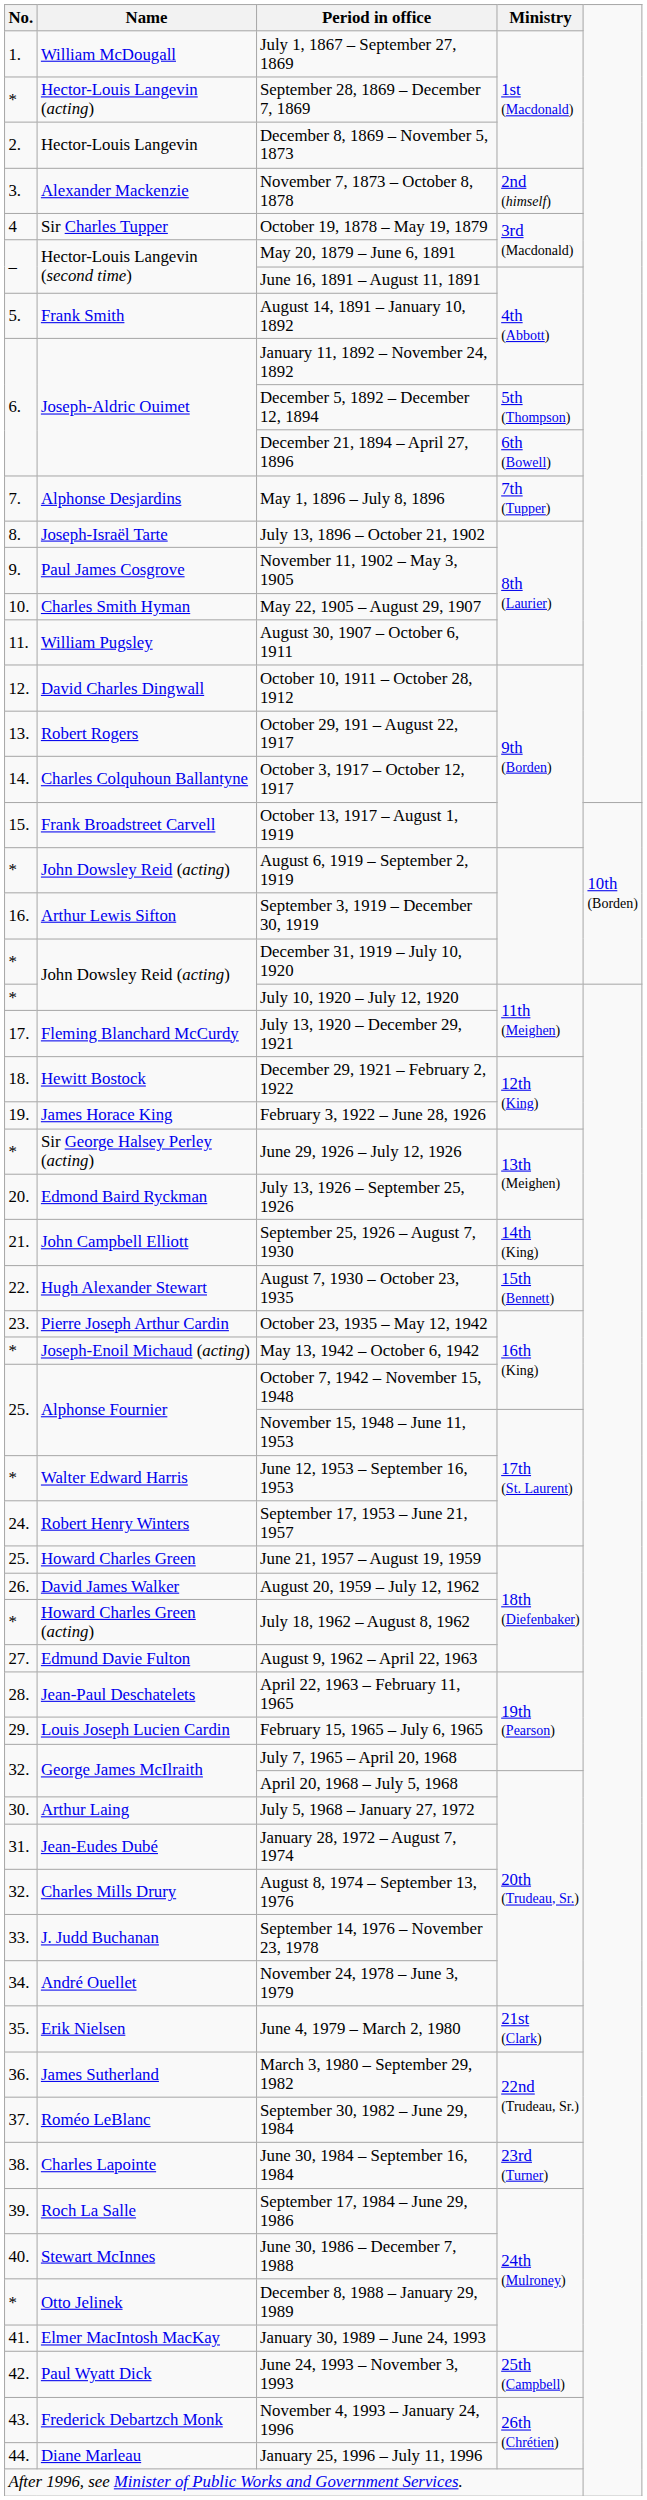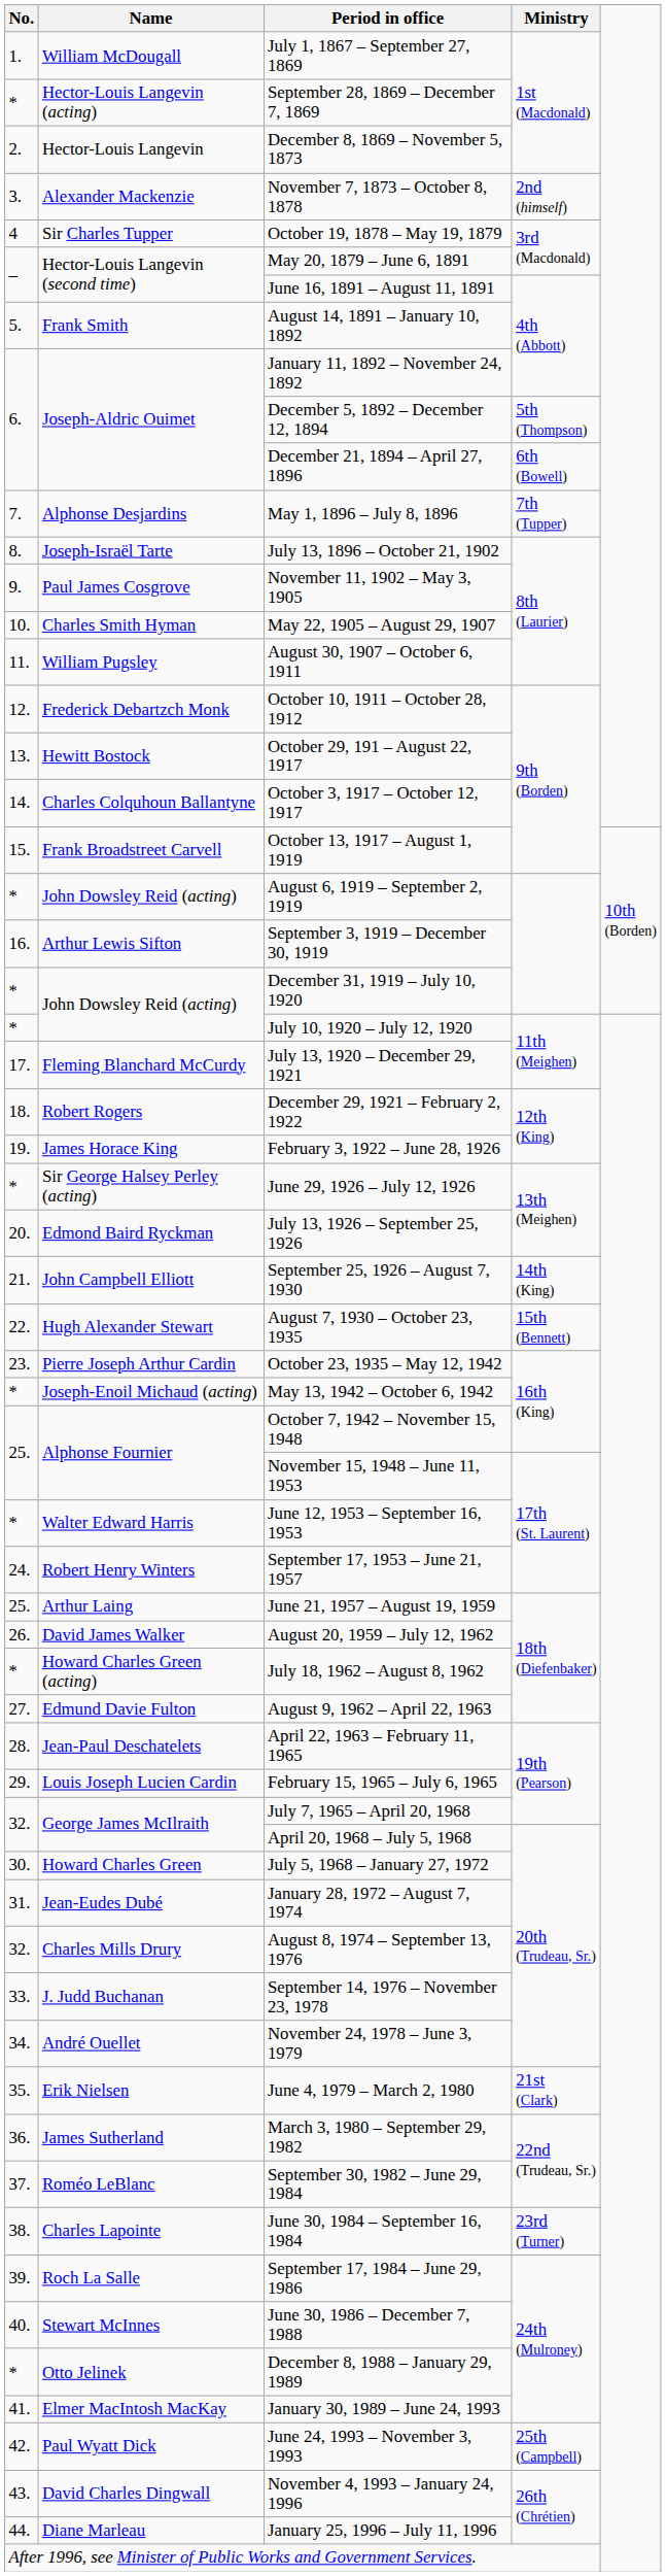 <table class="wikitable">
 <tr>
 <th>No.</th>
 <th>Name</th>
 <th>Period in office</th>
 <th>Ministry</th>
 </tr>
 <tr>
 <td>1.</td>
 <td><a href='#'>William McDougall</a></td>
 <td>July 1, 1867 – September 27, 1869</td>
 <td rowspan="3"><a href='#'>1st</a><br><small>(<a href='#'>Macdonald</a>)</small></td>
 </tr>
 <tr>
 <td>*</td>
 <td><a href='#'>Hector-Louis Langevin</a> (<em>acting</em>)</td>
 <td>September 28, 1869 – December 7, 1869</td>
 </tr>
 <tr>
 <td>2.</td>
 <td>Hector-Louis Langevin</td>
 <td>December 8, 1869 – November 5, 1873</td>
 </tr>
 <tr>
 <td>3.</td>
 <td><a href='#'>Alexander Mackenzie</a></td>
 <td>November 7, 1873 – October 8, 1878</td>
 <td><a href='#'>2nd</a><br><small>(<em>himself</em>)</small></td>
 </tr>
 <tr>
 <td>4</td>
 <td>Sir <a href='#'>Charles Tupper</a></td>
 <td>October 19, 1878 – May 19, 1879</td>
 <td rowspan="2"><a href='#'>3rd</a><br><small>(Macdonald)</small></td>
 </tr>
 <tr>
 <td rowspan="2">–</td>
 <td rowspan="2">Hector-Louis Langevin (<em>second time</em>)</td>
 <td>May 20, 1879 – June 6, 1891</td>
 </tr>
 <tr>
 <td>June 16, 1891 – August 11, 1891</td>
 <td rowspan="3"><a href='#'>4th</a><br><small>(<a href='#'>Abbott</a>)</small></td>
 </tr>
 <tr>
 <td>5.</td>
 <td><a href='#'>Frank Smith</a></td>
 <td>August 14, 1891 – January 10, 1892</td>
 </tr>
 <tr>
 <td rowspan="3">6.</td>
 <td rowspan="3"><a href='#'>Joseph-Aldric Ouimet</a></td>
 <td>January 11, 1892 – November 24, 1892</td>
 </tr>
 <tr>
 <td>December 5, 1892 – December 12, 1894</td>
 <td><a href='#'>5th</a><br><small>(<a href='#'>Thompson</a>)</small></td>
 </tr>
 <tr>
 <td>December 21, 1894 – April 27, 1896</td>
 <td><a href='#'>6th</a><br><small>(<a href='#'>Bowell</a>)</small></td>
 </tr>
 <tr>
 <td>7.</td>
 <td><a href='#'>Alphonse Desjardins</a></td>
 <td>May 1, 1896 – July 8, 1896</td>
 <td><a href='#'>7th</a><br><small>(<a href='#'>Tupper</a>)</small></td>
 </tr>
 <tr>
 <td>8.</td>
 <td><a href='#'>Joseph-Israël Tarte</a></td>
 <td>July 13, 1896 – October 21, 1902</td>
 <td rowspan="4"><a href='#'>8th</a><br><small>(<a href='#'>Laurier</a>)</small></td>
 </tr>
 <tr>
 <td>9.</td>
 <td><a href='#'>Paul James Cosgrove</a></td>
 <td>November 11, 1902 – May 3, 1905</td>
 </tr>
 <tr>
 <td>10.</td>
 <td><a href='#'>Charles Smith Hyman</a></td>
 <td>May 22, 1905 – August 29, 1907</td>
 </tr>
 <tr>
 <td>11.</td>
 <td><a href='#'>William Pugsley</a></td>
 <td>August 30, 1907 – October 6, 1911</td>
 </tr>
 <tr>
 <td>12.</td>
-<td><a href='#'>David Charles Dingwall</a></td>
+<td><a href='#'>Frederick Debartzch Monk</a></td>
 <td>October 10, 1911 – October 28, 1912</td>
 <td rowspan="4"><a href='#'>9th</a><br><small>(<a href='#'>Borden</a>)</small></td>
 </tr>
 <tr>
 <td>13.</td>
-<td><a href='#'>Robert Rogers</a></td>
+<td><a href='#'>Hewitt Bostock</a></td>
 <td>October 29, 191 – August 22, 1917</td>
 </tr>
 <tr>
 <td>14.</td>
 <td><a href='#'>Charles Colquhoun Ballantyne</a></td>
 <td>October 3, 1917 – October 12, 1917</td>
 </tr>
 <tr>
 <td>15.</td>
 <td><a href='#'>Frank Broadstreet Carvell</a></td>
 <td>October 13, 1917 – August 1, 1919</td>
 <td rowspan="4"><a href='#'>10th</a><br><small>(Borden)</small></td>
 </tr>
 <tr>
 <td>*</td>
 <td><a href='#'>John Dowsley Reid</a> (<em>acting</em>)</td>
 <td>August 6, 1919 – September 2, 1919</td>
 </tr>
 <tr>
 <td>16.</td>
 <td><a href='#'>Arthur Lewis Sifton</a></td>
 <td>September 3, 1919 – December 30, 1919</td>
 </tr>
 <tr>
 <td>*</td>
 <td rowspan="2">John Dowsley Reid (<em>acting</em>)</td>
 <td>December 31, 1919 – July 10, 1920</td>
 </tr>
 <tr>
 <td>*</td>
 <td>July 10, 1920 – July 12, 1920</td>
 <td rowspan="2"><a href='#'>11th</a><br><small>(<a href='#'>Meighen</a>)</small></td>
 </tr>
 <tr>
 <td>17.</td>
 <td><a href='#'>Fleming Blanchard McCurdy</a></td>
 <td>July 13, 1920 – December 29, 1921</td>
 </tr>
 <tr>
 <td>18.</td>
-<td><a href='#'>Hewitt Bostock</a></td>
+<td><a href='#'>Robert Rogers</a></td>
 <td>December 29, 1921 – February 2, 1922</td>
 <td rowspan="2"><a href='#'>12th</a><br><small>(<a href='#'>King</a>)</small></td>
 </tr>
 <tr>
 <td>19.</td>
 <td><a href='#'>James Horace King</a></td>
 <td>February 3, 1922 – June 28, 1926</td>
 </tr>
 <tr>
 <td>*</td>
 <td>Sir <a href='#'>George Halsey Perley</a> (<em>acting</em>)</td>
 <td>June 29, 1926 – July 12, 1926</td>
 <td rowspan="2"><a href='#'>13th</a><br><small>(Meighen)</small></td>
 </tr>
 <tr>
 <td>20.</td>
 <td><a href='#'>Edmond Baird Ryckman</a></td>
 <td>July 13, 1926 – September 25, 1926</td>
 </tr>
 <tr>
 <td>21.</td>
 <td><a href='#'>John Campbell Elliott</a></td>
 <td>September 25, 1926 – August 7, 1930</td>
 <td><a href='#'>14th</a><br><small>(King)</small></td>
 </tr>
 <tr>
 <td>22.</td>
 <td><a href='#'>Hugh Alexander Stewart</a></td>
 <td>August 7, 1930 – October 23, 1935</td>
 <td><a href='#'>15th</a><br><small>(<a href='#'>Bennett</a>)</small></td>
 </tr>
 <tr>
 <td>23.</td>
 <td><a href='#'>Pierre Joseph Arthur Cardin</a></td>
 <td>October 23, 1935 – May 12, 1942</td>
 <td rowspan="3"><a href='#'>16th</a><br><small>(King)</small></td>
 </tr>
 <tr>
 <td>*</td>
 <td><a href='#'>Joseph-Enoil Michaud</a> (<em>acting</em>)</td>
 <td>May 13, 1942 – October 6, 1942</td>
 </tr>
 <tr>
 <td rowspan="2">25.</td>
 <td rowspan="2"><a href='#'>Alphonse Fournier</a></td>
 <td>October 7, 1942 – November 15, 1948</td>
 </tr>
 <tr>
 <td>November 15, 1948 – June 11, 1953</td>
 <td rowspan="3"><a href='#'>17th</a><br><small>(<a href='#'>St. Laurent</a>)</small></td>
 </tr>
 <tr>
 <td>*</td>
 <td><a href='#'>Walter Edward Harris</a></td>
 <td>June 12, 1953 – September 16, 1953</td>
 </tr>
 <tr>
 <td>24.</td>
 <td><a href='#'>Robert Henry Winters</a></td>
 <td>September 17, 1953 – June 21, 1957</td>
 </tr>
 <tr>
 <td>25.</td>
-<td><a href='#'>Howard Charles Green</a></td>
+<td><a href='#'>Arthur Laing</a></td>
 <td>June 21, 1957 – August 19, 1959</td>
 <td rowspan="4"><a href='#'>18th</a><br><small>(<a href='#'>Diefenbaker</a>)</small></td>
 </tr>
 <tr>
 <td>26.</td>
 <td><a href='#'>David James Walker</a></td>
 <td>August 20, 1959 – July 12, 1962</td>
 </tr>
 <tr>
 <td>*</td>
 <td><a href='#'>Howard Charles Green</a> (<em>acting</em>)</td>
 <td>July 18, 1962 – August 8, 1962</td>
 </tr>
 <tr>
 <td>27.</td>
 <td><a href='#'>Edmund Davie Fulton</a></td>
 <td>August 9, 1962 – April 22, 1963</td>
 </tr>
 <tr>
 <td>28.</td>
 <td><a href='#'>Jean-Paul Deschatelets</a></td>
 <td>April 22, 1963 – February 11, 1965</td>
 <td rowspan="3"><a href='#'>19th</a><br><small>(<a href='#'>Pearson</a>)</small></td>
 </tr>
 <tr>
 <td>29.</td>
 <td><a href='#'>Louis Joseph Lucien Cardin</a></td>
 <td>February 15, 1965 – July 6, 1965</td>
 </tr>
 <tr>
 <td rowspan="2">32.</td>
 <td rowspan="2"><a href='#'>George James McIlraith</a></td>
 <td>July 7, 1965 – April 20, 1968</td>
 </tr>
 <tr>
 <td>April 20, 1968 – July 5, 1968</td>
 <td rowspan="6"><a href='#'>20th</a><br><small>(<a href='#'>Trudeau, Sr.</a>)</small></td>
 </tr>
 <tr>
 <td>30.</td>
-<td><a href='#'>Arthur Laing</a></td>
+<td><a href='#'>Howard Charles Green</a></td>
 <td>July 5, 1968 – January 27, 1972</td>
 </tr>
 <tr>
 <td>31.</td>
 <td><a href='#'>Jean-Eudes Dubé</a></td>
 <td>January 28, 1972 – August 7, 1974</td>
 </tr>
 <tr>
 <td>32.</td>
 <td><a href='#'>Charles Mills Drury</a></td>
 <td>August 8, 1974 – September 13, 1976</td>
 </tr>
 <tr>
 <td>33.</td>
 <td><a href='#'>J. Judd Buchanan</a></td>
 <td>September 14, 1976 – November 23, 1978</td>
 </tr>
 <tr>
 <td>34.</td>
 <td><a href='#'>André Ouellet</a></td>
 <td>November 24, 1978 – June 3, 1979</td>
 </tr>
 <tr>
 <td>35.</td>
 <td><a href='#'>Erik Nielsen</a></td>
 <td>June 4, 1979 – March 2, 1980</td>
 <td><a href='#'>21st</a><br><small>(<a href='#'>Clark</a>)</small></td>
 </tr>
 <tr>
 <td>36.</td>
 <td><a href='#'>James Sutherland</a></td>
 <td>March 3, 1980 – September 29, 1982</td>
 <td rowspan="2"><a href='#'>22nd</a><br><small>(Trudeau, Sr.)</small></td>
 </tr>
 <tr>
 <td>37.</td>
 <td><a href='#'>Roméo LeBlanc</a></td>
 <td>September 30, 1982 – June 29, 1984</td>
 </tr>
 <tr>
 <td>38.</td>
 <td><a href='#'>Charles Lapointe</a></td>
 <td>June 30, 1984 – September 16, 1984</td>
 <td><a href='#'>23rd</a><br><small>(<a href='#'>Turner</a>)</small></td>
 </tr>
 <tr>
 <td>39.</td>
 <td><a href='#'>Roch La Salle</a></td>
 <td>September 17, 1984 – June 29, 1986</td>
 <td rowspan="4"><a href='#'>24th</a><br><small>(<a href='#'>Mulroney</a>)</small></td>
 </tr>
 <tr>
 <td>40.</td>
 <td><a href='#'>Stewart McInnes</a></td>
 <td>June 30, 1986 – December 7, 1988</td>
 </tr>
 <tr>
 <td>*</td>
 <td><a href='#'>Otto Jelinek</a></td>
 <td>December 8, 1988 – January 29, 1989</td>
 </tr>
 <tr>
 <td>41.</td>
 <td><a href='#'>Elmer MacIntosh MacKay</a></td>
 <td>January 30, 1989 – June 24, 1993</td>
 </tr>
 <tr>
 <td>42.</td>
 <td><a href='#'>Paul Wyatt Dick</a></td>
 <td>June 24, 1993 – November 3, 1993</td>
 <td><a href='#'>25th</a><br><small>(<a href='#'>Campbell</a>)</small></td>
 </tr>
 <tr>
 <td>43.</td>
-<td><a href='#'>Frederick Debartzch Monk</a></td>
+<td><a href='#'>David Charles Dingwall</a></td>
 <td>November 4, 1993 – January 24, 1996</td>
 <td rowspan="2"><a href='#'>26th</a><br><small>(<a href='#'>Chrétien</a>)</small></td>
 </tr>
 <tr>
 <td>44.</td>
 <td><a href='#'>Diane Marleau</a></td>
 <td>January 25, 1996 – July 11, 1996</td>
 </tr>
 <tr>
 <td colspan="4"><em>After 1996, see <a href='#'>Minister of Public Works and Government Services</a>.</em></td>
 </tr>
 </table>
